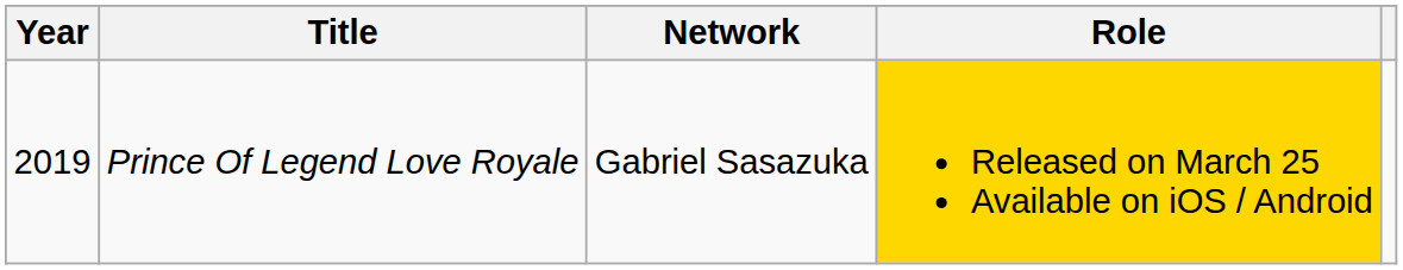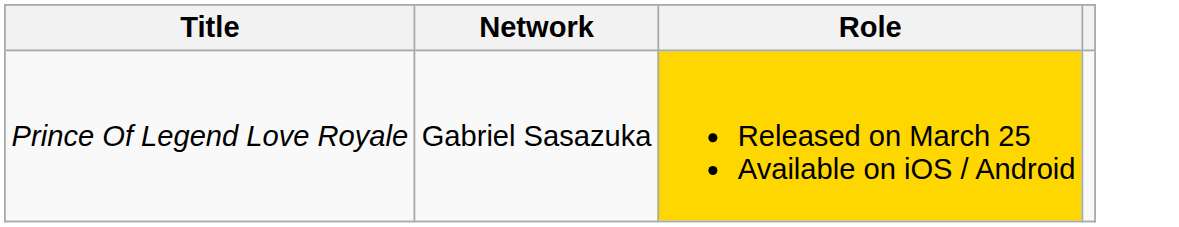 <table class="wikitable plainrowheaders">
 <tr>
-<th scope="col">Year</th>
 <th scope="col">Title</th>
 <th scope="col">Network</th>
 <th scope="col">Role</th>
 <th scope="col" class="unsortable"></th>
 </tr>
 <tr>
-<td>2019</td>
 <td><em>Prince Of Legend Love Royale</em></td>
 <td>Gabriel Sasazuka</td>
 <td style="background: gold;"><br><ul><li>Released on March 25</li><li>Available on iOS / Android</li></ul></td>
 <td></td>
 </tr>
 </table>
